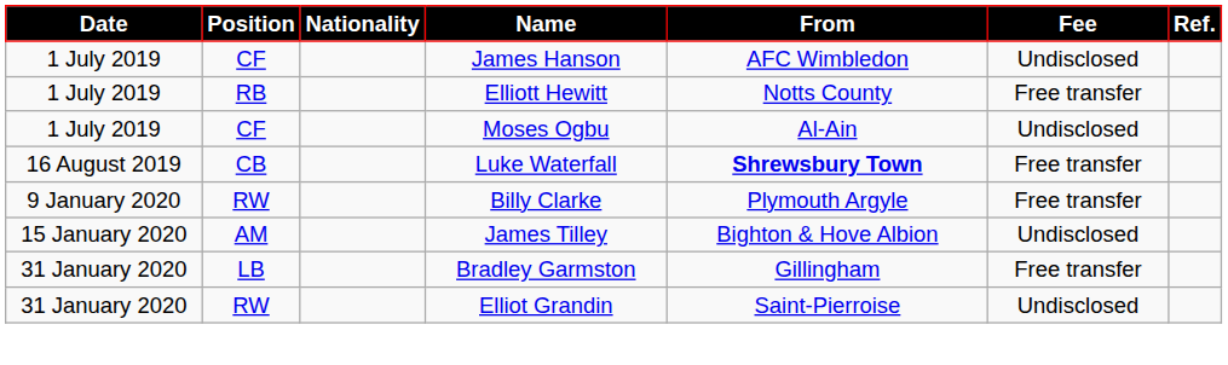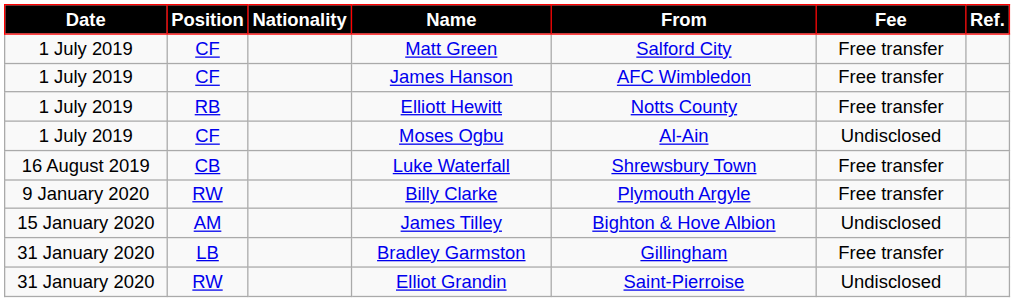 <table class="wikitable" style="text-align:center; font-size:90%; ">
 <tr>
 <th style="background:black; color:#FFFFFF;border:1px solid red; width:120px;">Date</th>
 <th style="background:black; color:#FFFFFF;border:1px solid red; width:50px;">Position</th>
 <th style="background:black; color:#FFFFFF;border:1px solid red; width:50px;">Nationality</th>
 <th style="background:black; color:#FFFFFF;border:1px solid red; width:150px;">Name</th>
 <th style="background:black; color:#FFFFFF;border:1px solid red; width:200px;">From</th>
 <th style="background:black; color:#FFFFFF;border:1px solid red; width:110px;">Fee</th>
 <th style="background:black; color:#FFFFFF;border:1px solid red; width:25px;">Ref.</th>
 </tr>
 <tr>
 <td>1 July 2019</td>
 <td><a href='#'>CF</a></td>
 <td></td>
+<td><a href='#'>Matt Green</a></td>
+<td> <a href='#'>Salford City</a></td>
+<td>Free transfer</td>
+<td></td>
+</tr>
+<tr>
+<td>1 July 2019</td>
+<td><a href='#'>CF</a></td>
+<td></td>
 <td><a href='#'>James Hanson</a></td>
 <td> <a href='#'>AFC Wimbledon</a></td>
-<td>Undisclosed</td>
+<td>Free transfer</td>
 <td></td>
 </tr>
 <tr>
 <td>1 July 2019</td>
 <td><a href='#'>RB</a></td>
 <td></td>
 <td><a href='#'>Elliott Hewitt</a></td>
 <td> <a href='#'>Notts County</a></td>
 <td>Free transfer</td>
 <td></td>
 </tr>
 <tr>
 <td>1 July 2019</td>
 <td><a href='#'>CF</a></td>
 <td></td>
 <td><a href='#'>Moses Ogbu</a></td>
 <td> <a href='#'>Al-Ain</a></td>
 <td>Undisclosed</td>
 <td></td>
 </tr>
 <tr>
 <td>16 August 2019</td>
 <td><a href='#'>CB</a></td>
 <td></td>
 <td><a href='#'>Luke Waterfall</a></td>
-<td><strong> <a href='#'>Shrewsbury Town</a></strong></td>
+<td> <a href='#'>Shrewsbury Town</a></td>
 <td>Free transfer</td>
 <td></td>
 </tr>
 <tr>
 <td>9 January 2020</td>
 <td><a href='#'>RW</a></td>
 <td></td>
 <td><a href='#'>Billy Clarke</a></td>
 <td> <a href='#'>Plymouth Argyle</a></td>
 <td>Free transfer</td>
 <td></td>
 </tr>
 <tr>
 <td>15 January 2020</td>
 <td><a href='#'>AM</a></td>
 <td></td>
 <td><a href='#'>James Tilley</a></td>
 <td> <a href='#'>Bighton & Hove Albion</a></td>
 <td>Undisclosed</td>
 <td></td>
 </tr>
 <tr>
 <td>31 January 2020</td>
 <td><a href='#'>LB</a></td>
 <td></td>
 <td><a href='#'>Bradley Garmston</a></td>
 <td> <a href='#'>Gillingham</a></td>
 <td>Free transfer</td>
 <td></td>
 </tr>
 <tr>
 <td>31 January 2020</td>
 <td><a href='#'>RW</a></td>
 <td></td>
 <td><a href='#'>Elliot Grandin</a></td>
 <td> <a href='#'>Saint-Pierroise</a></td>
 <td>Undisclosed</td>
 <td></td>
 </tr>
 </table>
